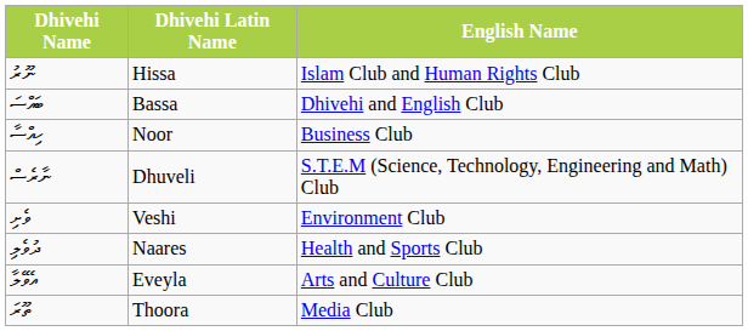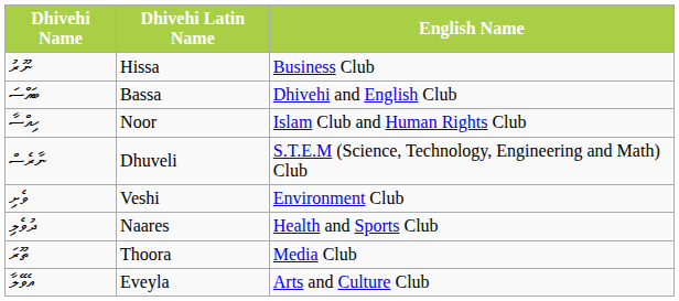 <table class="wikitable" border="1">
 <tr>
 <th style="background:#a9cf46; color:white;">Dhivehi Name</th>
 <th style="background:#a9cf46; color:white;">Dhivehi Latin Name</th>
 <th style="background:#a9cf46; color:white;">English Name</th>
 </tr>
 <tr>
 <td>ނޫރު</td>
 <td>Hissa</td>
-<td><a href='#'>Islam</a> Club and <a href='#'>Human Rights</a> Club</td>
+<td><a href='#'>Business</a> Club</td>
 </tr>
 <tr>
 <td>ބައްސަ</td>
 <td>Bassa</td>
 <td><a href='#'>Dhivehi</a> and <a href='#'>English</a> Club</td>
 </tr>
 <tr>
 <td>ހިއްސާ</td>
 <td>Noor</td>
-<td><a href='#'>Business</a> Club</td>
+<td><a href='#'>Islam</a> Club and <a href='#'>Human Rights</a> Club</td>
 </tr>
 <tr>
 <td>ނާރެސް</td>
 <td>Dhuveli</td>
 <td><a href='#'>S.T.E.M</a> (Science, Technology, Engineering and Math) Club</td>
 </tr>
 <tr>
 <td>ވެށި</td>
 <td>Veshi</td>
 <td><a href='#'>Environment</a> Club</td>
 </tr>
 <tr>
 <td>ދުވެލި</td>
 <td>Naares</td>
 <td><a href='#'>Health</a> and <a href='#'>Sports</a> Club</td>
 </tr>
 <tr>
+<td>ތޫރަ</td>
+<td>Thoora</td>
+<td><a href='#'>Media</a> Club</td>
+</tr>
+<tr>
 <td>އެވޭލާ</td>
 <td>Eveyla</td>
 <td><a href='#'>Arts</a> and <a href='#'>Culture</a> Club</td>
 </tr>
 <tr>
-<td>ތޫރަ</td>
-<td>Thoora</td>
-<td><a href='#'>Media</a> Club</td>
-</tr>
-<tr>
 </tr>
 </table>
